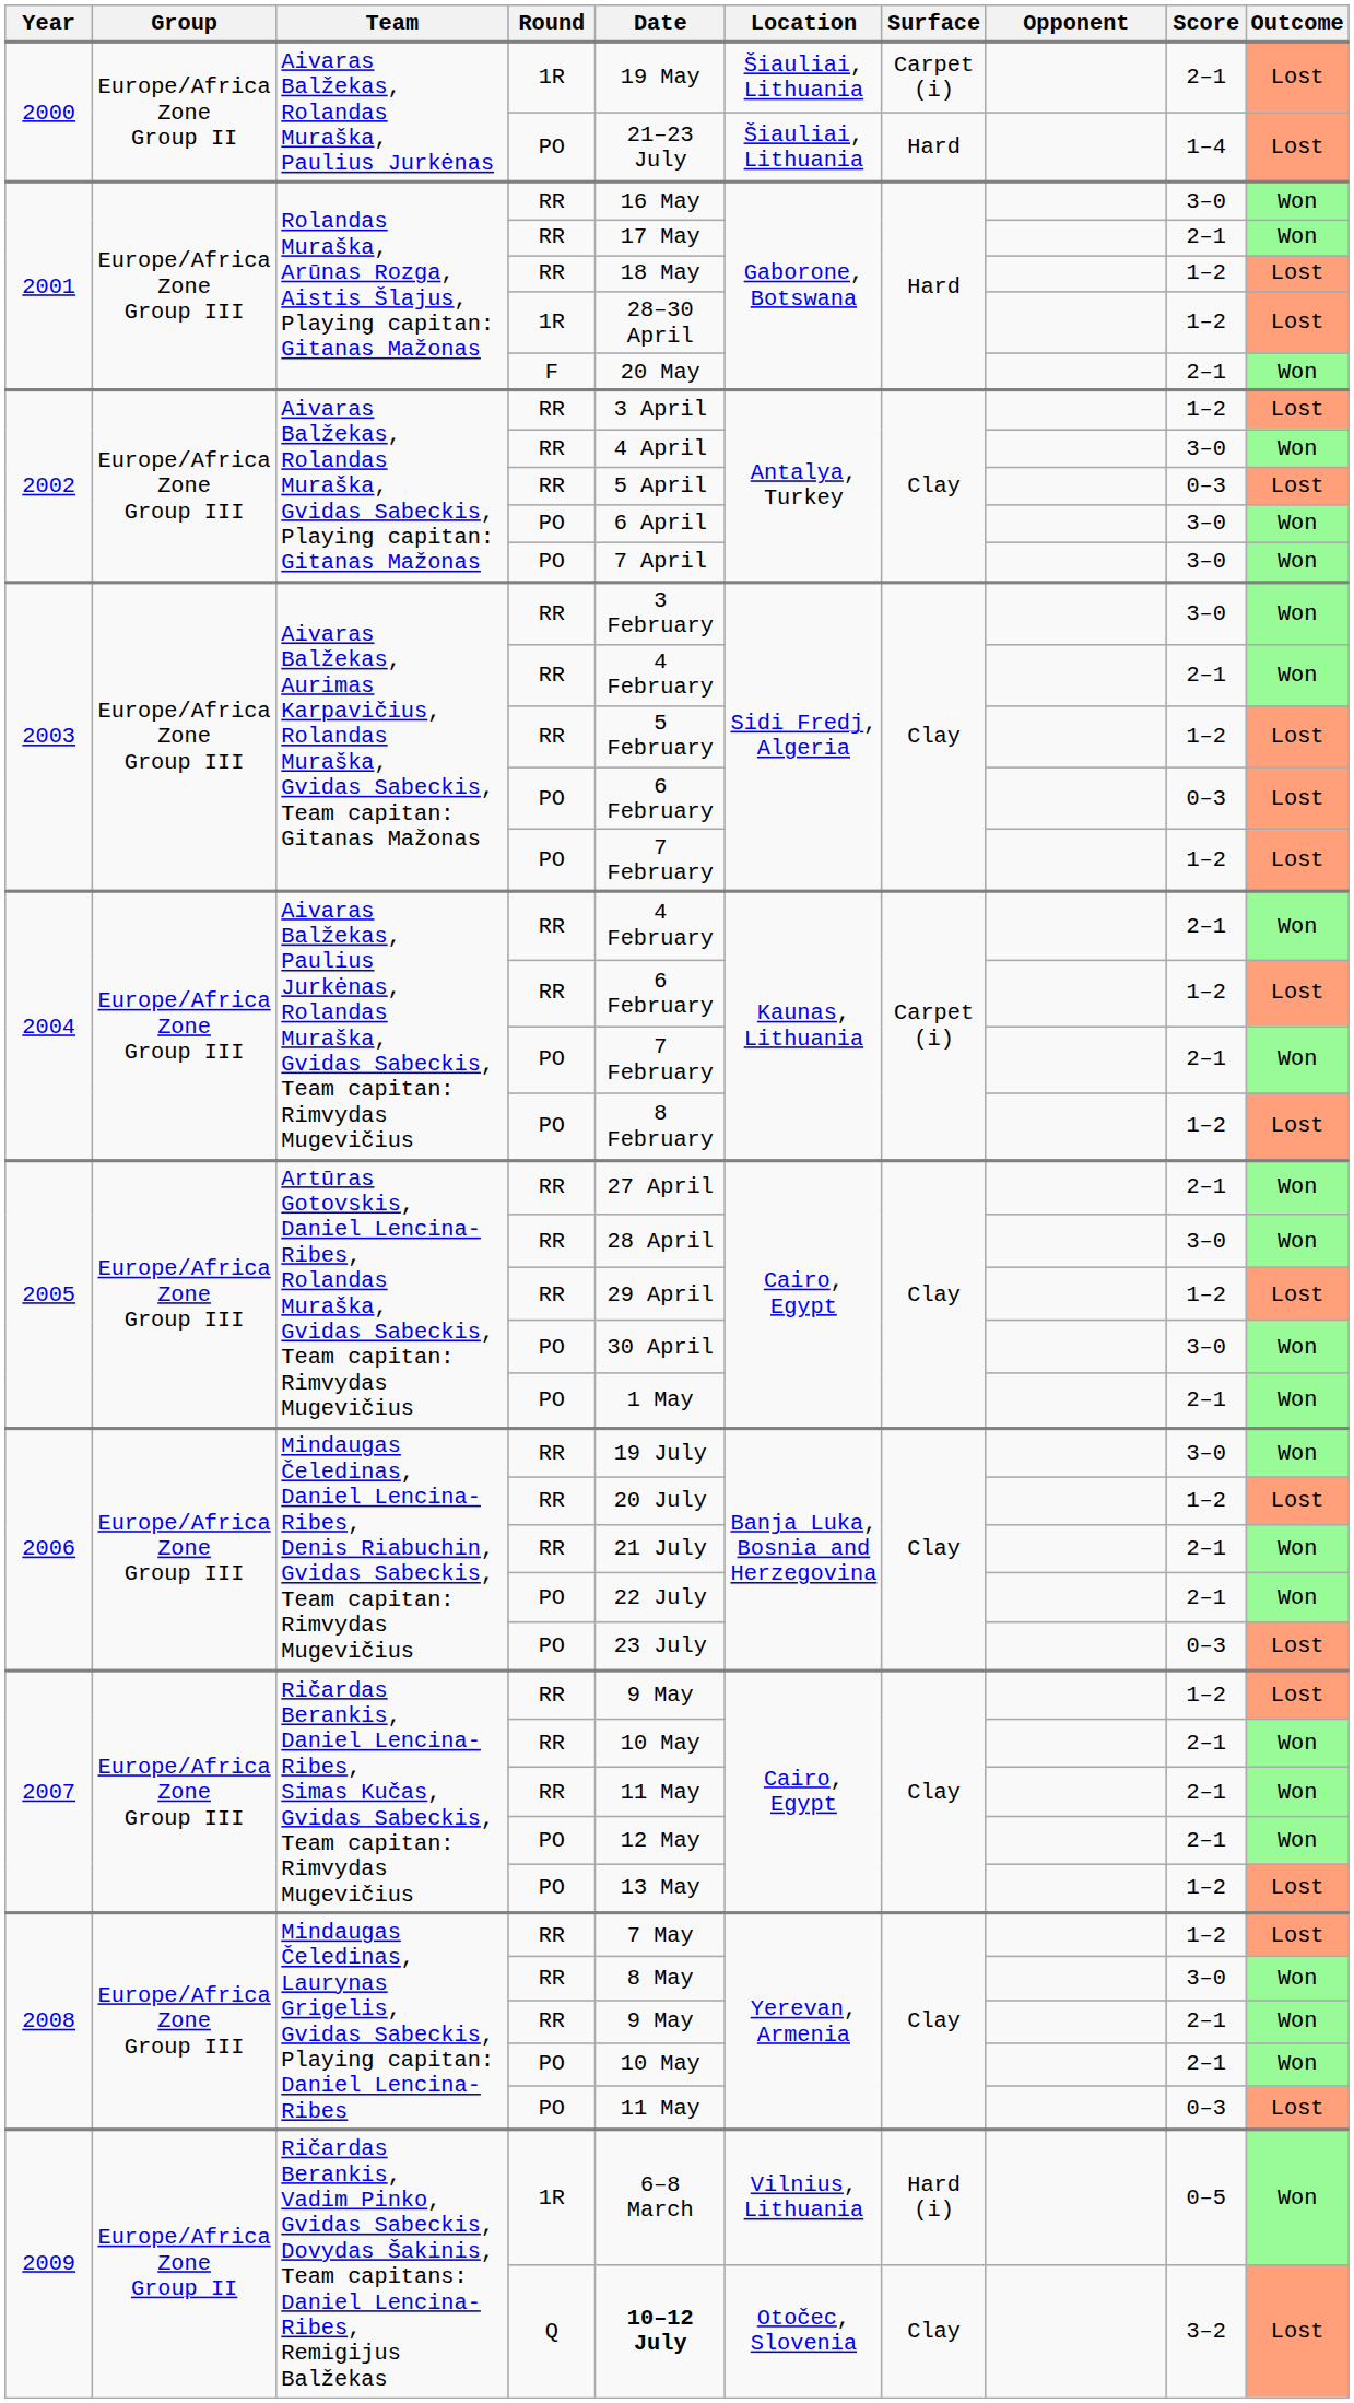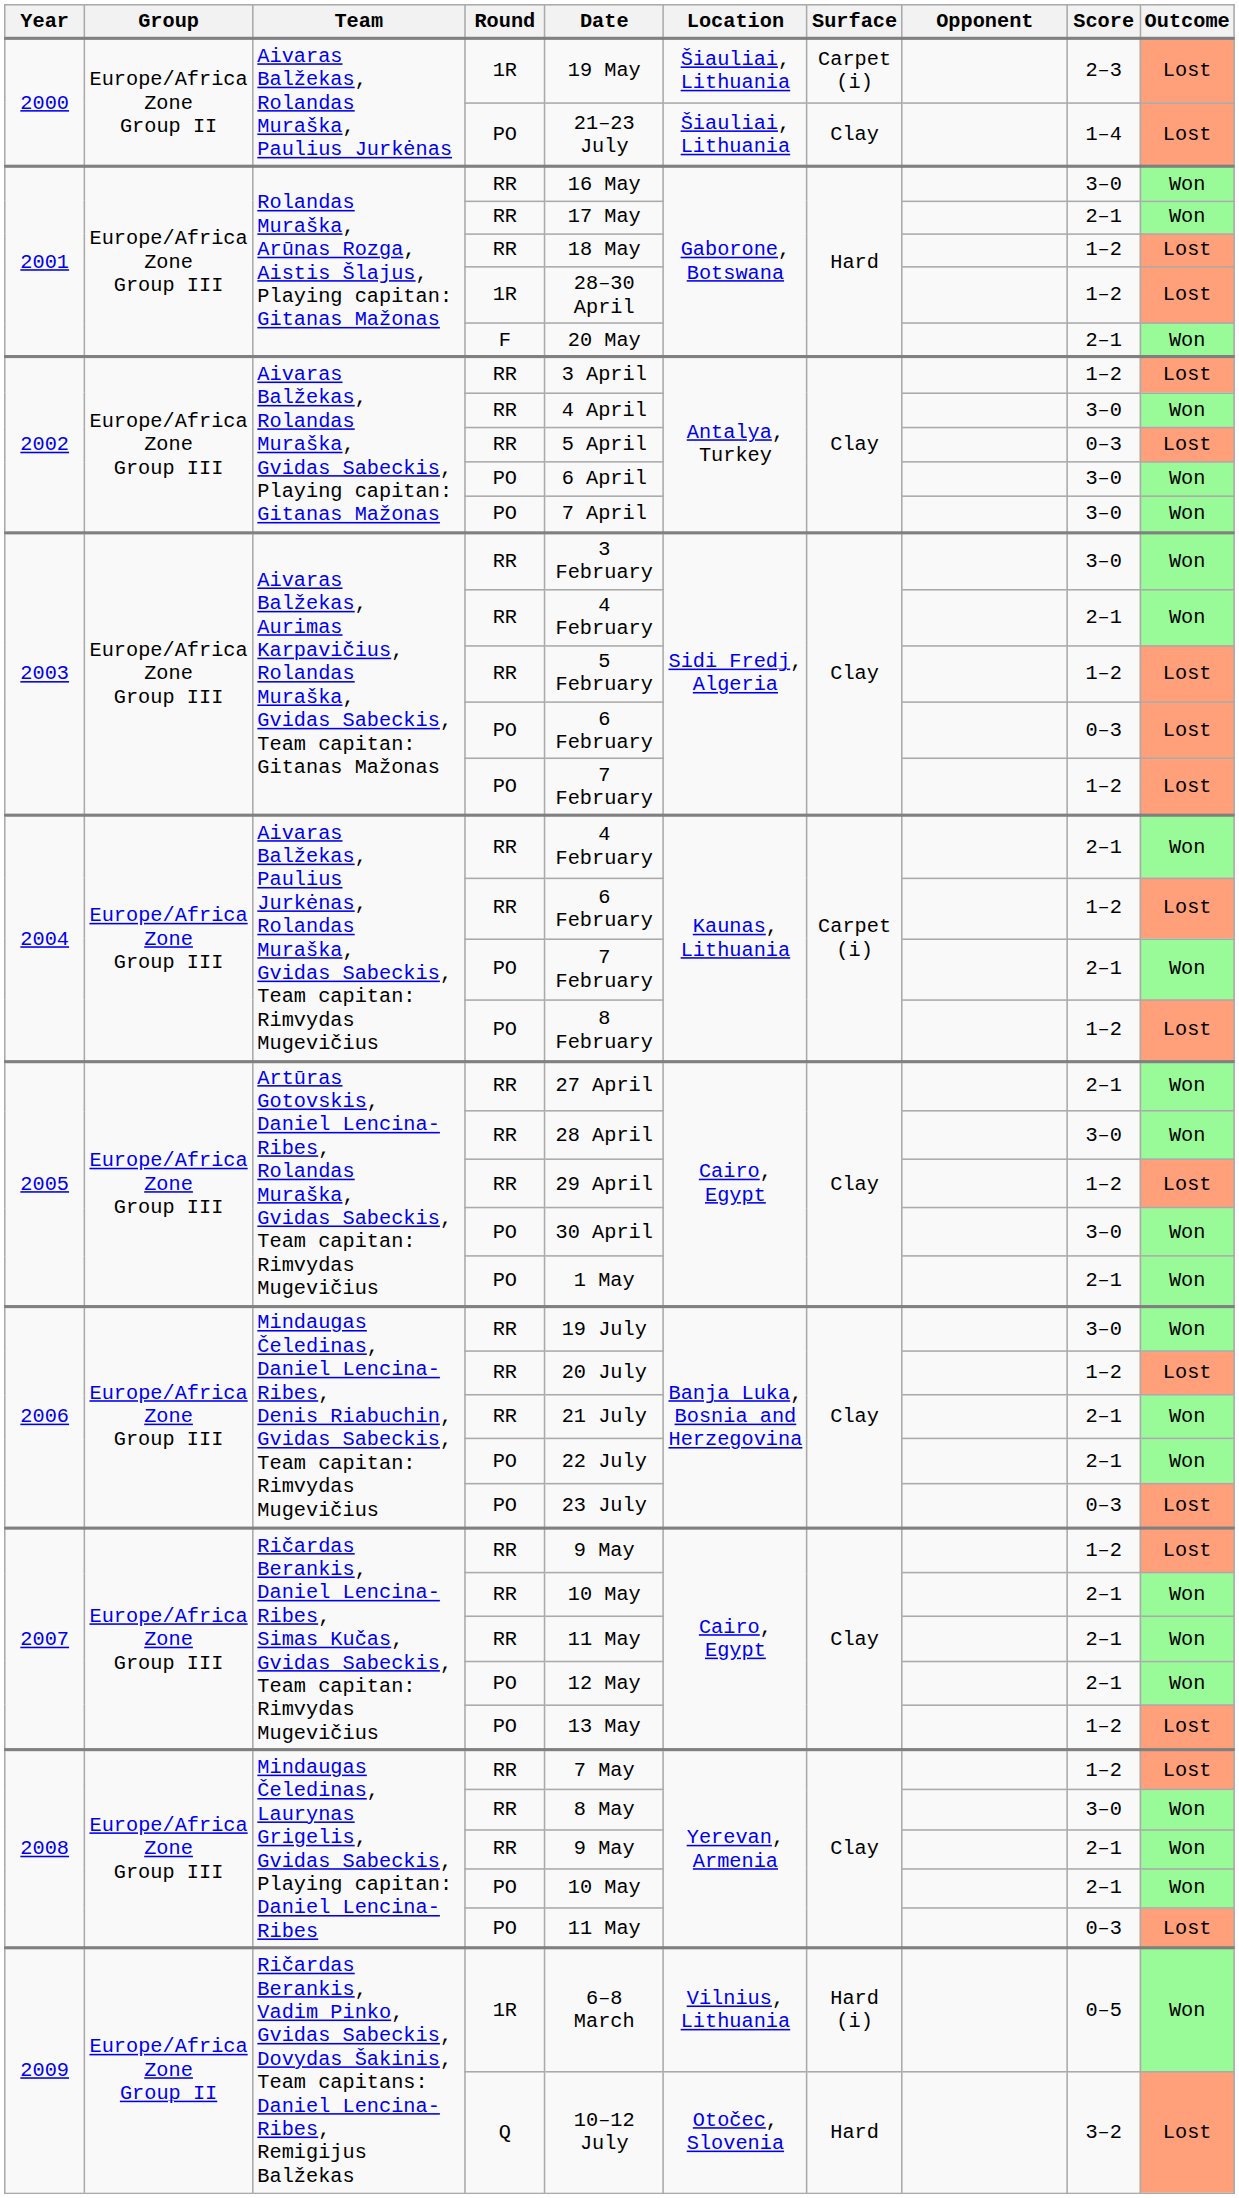 <table class="wikitable collapsible collapsed" style=text-align:center>
 <tr>
 <th width=45>Year</th>
 <th width=80>Group</th>
 <th width=130>Team</th>
 <th width=45>Round</th>
 <th width=70>Date</th>
 <th width=75>Location</th>
 <th width=50>Surface</th>
 <th width=100>Opponent</th>
 <th width=40>Score</th>
 <th>Outcome</th>
 </tr>
 <tr style="border-top:2px solid gray"  >
 <td rowspan=2><a href='#'>2000</a></td>
 <td rowspan=2>Europe/Africa Zone <br>Group II</td>
 <td rowspan=2 align=left><a href='#'>Aivaras Balžekas</a>, <br><a href='#'>Rolandas Muraška</a>, <br><a href='#'>Paulius Jurkėnas</a></td>
 <td>1R</td>
 <td>19 May</td>
 <td><a href='#'>Šiauliai</a>, <a href='#'>Lithuania</a></td>
 <td>Carpet (i)</td>
 <td align=left></td>
-<td>2–1</td>
+<td>2–3</td>
 <td bgcolor=ffa07a>Lost</td>
 </tr>
 <tr>
 <td>PO</td>
 <td>21–23 July</td>
 <td><a href='#'>Šiauliai</a>, <a href='#'>Lithuania</a></td>
-<td>Hard</td>
+<td>Clay</td>
 <td align=left></td>
 <td>1–4</td>
 <td bgcolor=ffa07a>Lost</td>
 </tr>
 <tr style="border-top:2px solid gray"  >
 <td rowspan=5><a href='#'>2001</a></td>
 <td rowspan=5>Europe/Africa Zone <br>Group III</td>
 <td rowspan=5 align=left><a href='#'>Rolandas Muraška</a>, <br><a href='#'>Arūnas Rozga</a>, <br><a href='#'>Aistis Šlajus</a>, <br>Playing capitan: <br><a href='#'>Gitanas Mažonas</a></td>
 <td>RR</td>
 <td>16 May</td>
 <td rowspan=5><a href='#'>Gaborone</a>, <a href='#'>Botswana</a></td>
 <td rowspan=5>Hard</td>
 <td align=left></td>
 <td>3–0</td>
 <td bgcolor=98fb98>Won</td>
 </tr>
 <tr>
 <td>RR</td>
 <td>17 May</td>
 <td align=left></td>
 <td>2–1</td>
 <td bgcolor=98fb98>Won</td>
 </tr>
 <tr>
 <td>RR</td>
 <td>18 May</td>
 <td align=left></td>
 <td>1–2</td>
 <td bgcolor=ffa07a>Lost</td>
 </tr>
 <tr>
 <td>1R</td>
 <td>28–30 April</td>
 <td align=left></td>
 <td>1–2</td>
 <td bgcolor=ffa07a>Lost</td>
 </tr>
 <tr>
 <td>F</td>
 <td>20 May</td>
 <td align=left></td>
 <td>2–1</td>
 <td bgcolor=98fb98>Won</td>
 </tr>
 <tr style="border-top:2px solid gray"  >
 <td rowspan=5><a href='#'>2002</a></td>
 <td rowspan=5>Europe/Africa Zone <br>Group III</td>
 <td rowspan=5 align=left><a href='#'>Aivaras Balžekas</a>, <br><a href='#'>Rolandas Muraška</a>, <br><a href='#'>Gvidas Sabeckis</a>, <br>Playing capitan: <br><a href='#'>Gitanas Mažonas</a></td>
 <td>RR</td>
 <td>3 April</td>
 <td rowspan=5><a href='#'>Antalya</a>, Turkey</td>
 <td rowspan=5>Clay</td>
 <td align=left></td>
 <td>1–2</td>
 <td bgcolor=ffa07a>Lost</td>
 </tr>
 <tr>
 <td>RR</td>
 <td>4 April</td>
 <td align=left></td>
 <td>3–0</td>
 <td bgcolor=98fb98>Won</td>
 </tr>
 <tr>
 <td>RR</td>
 <td>5 April</td>
 <td align=left></td>
 <td>0–3</td>
 <td bgcolor=ffa07a>Lost</td>
 </tr>
 <tr>
 <td>PO</td>
 <td>6 April</td>
 <td align=left></td>
 <td>3–0</td>
 <td bgcolor=98fb98>Won</td>
 </tr>
 <tr>
 <td>PO</td>
 <td>7 April</td>
 <td align=left></td>
 <td>3–0</td>
 <td bgcolor=98fb98>Won</td>
 </tr>
 <tr style="border-top:2px solid gray"  >
 <td rowspan=5><a href='#'>2003</a></td>
 <td rowspan=5>Europe/Africa Zone <br>Group III</td>
 <td rowspan=5 align=left><a href='#'>Aivaras Balžekas</a>, <br><a href='#'>Aurimas Karpavičius</a>, <br><a href='#'>Rolandas Muraška</a>, <br><a href='#'>Gvidas Sabeckis</a>, <br>Team capitan: <br>Gitanas Mažonas</td>
 <td>RR</td>
 <td>3 February</td>
 <td rowspan=5><a href='#'>Sidi Fredj</a>, <a href='#'>Algeria</a></td>
 <td rowspan=5>Clay</td>
 <td align=left></td>
 <td>3–0</td>
 <td bgcolor=98fb98>Won</td>
 </tr>
 <tr>
 <td>RR</td>
 <td>4 February</td>
 <td align=left></td>
 <td>2–1</td>
 <td bgcolor=98fb98>Won</td>
 </tr>
 <tr>
 <td>RR</td>
 <td>5 February</td>
 <td align=left></td>
 <td>1–2</td>
 <td bgcolor=ffa07a>Lost</td>
 </tr>
 <tr>
 <td>PO</td>
 <td>6 February</td>
 <td align=left></td>
 <td>0–3</td>
 <td bgcolor=ffa07a>Lost</td>
 </tr>
 <tr>
 <td>PO</td>
 <td>7 February</td>
 <td align=left></td>
 <td>1–2</td>
 <td bgcolor=ffa07a>Lost</td>
 </tr>
 <tr style="border-top:2px solid gray"  >
 <td rowspan=4><a href='#'>2004</a></td>
 <td rowspan=4><a href='#'>Europe/Africa Zone</a> <br>Group III</td>
 <td rowspan=4 align=left><a href='#'>Aivaras Balžekas</a>, <br><a href='#'>Paulius Jurkėnas</a>, <br><a href='#'>Rolandas Muraška</a>, <br><a href='#'>Gvidas Sabeckis</a>, <br>Team capitan: <br>Rimvydas Mugevičius</td>
 <td>RR</td>
 <td>4 February</td>
 <td rowspan=4><a href='#'>Kaunas</a>, <a href='#'>Lithuania</a></td>
 <td rowspan=4>Carpet (i)</td>
 <td align=left></td>
 <td>2–1</td>
 <td bgcolor=98fb98>Won</td>
 </tr>
 <tr>
 <td>RR</td>
 <td>6 February</td>
 <td align=left></td>
 <td>1–2</td>
 <td bgcolor=ffa07a>Lost</td>
 </tr>
 <tr>
 <td>PO</td>
 <td>7 February</td>
 <td align=left></td>
 <td>2–1</td>
 <td bgcolor=98fb98>Won</td>
 </tr>
 <tr>
 <td>PO</td>
 <td>8 February</td>
 <td align=left></td>
 <td>1–2</td>
 <td bgcolor=ffa07a>Lost</td>
 </tr>
 <tr style="border-top:2px solid gray"  >
 <td rowspan=5><a href='#'>2005</a></td>
 <td rowspan=5><a href='#'>Europe/Africa Zone</a> <br>Group III</td>
 <td rowspan=5 align=left><a href='#'>Artūras Gotovskis</a>, <br><a href='#'>Daniel Lencina-Ribes</a>, <br><a href='#'>Rolandas Muraška</a>, <br><a href='#'>Gvidas Sabeckis</a>, <br>Team capitan: <br>Rimvydas Mugevičius</td>
 <td>RR</td>
 <td>27 April</td>
 <td rowspan=5><a href='#'>Cairo</a>, <a href='#'>Egypt</a></td>
 <td rowspan=5>Clay</td>
 <td align=left></td>
 <td>2–1</td>
 <td bgcolor=98fb98>Won</td>
 </tr>
 <tr>
 <td>RR</td>
 <td>28 April</td>
 <td align=left></td>
 <td>3–0</td>
 <td bgcolor=98fb98>Won</td>
 </tr>
 <tr>
 <td>RR</td>
 <td>29 April</td>
 <td align=left></td>
 <td>1–2</td>
 <td bgcolor=ffa07a>Lost</td>
 </tr>
 <tr>
 <td>PO</td>
 <td>30 April</td>
 <td align=left></td>
 <td>3–0</td>
 <td bgcolor=98fb98>Won</td>
 </tr>
 <tr>
 <td>PO</td>
 <td>1 May</td>
 <td align=left></td>
 <td>2–1</td>
 <td bgcolor=98fb98>Won</td>
 </tr>
 <tr style="border-top:2px solid gray"  >
 <td rowspan=5><a href='#'>2006</a></td>
 <td rowspan=5><a href='#'>Europe/Africa Zone</a> <br>Group III</td>
 <td rowspan=5 align=left><a href='#'>Mindaugas Čeledinas</a>, <br><a href='#'>Daniel Lencina-Ribes</a>, <br><a href='#'>Denis Riabuchin</a>, <br><a href='#'>Gvidas Sabeckis</a>, <br>Team capitan: <br>Rimvydas Mugevičius</td>
 <td>RR</td>
 <td>19 July</td>
 <td rowspan=5><a href='#'>Banja Luka</a>, <a href='#'>Bosnia and Herzegovina</a></td>
 <td rowspan=5>Clay</td>
 <td align=left></td>
 <td>3–0</td>
 <td bgcolor=98fb98>Won</td>
 </tr>
 <tr>
 <td>RR</td>
 <td>20 July</td>
 <td align=left></td>
 <td>1–2</td>
 <td bgcolor=ffa07a>Lost</td>
 </tr>
 <tr>
 <td>RR</td>
 <td>21 July</td>
 <td align=left></td>
 <td>2–1</td>
 <td bgcolor=98fb98>Won</td>
 </tr>
 <tr>
 <td>PO</td>
 <td>22 July</td>
 <td align=left></td>
 <td>2–1</td>
 <td bgcolor=98fb98>Won</td>
 </tr>
 <tr>
 <td>PO</td>
 <td>23 July</td>
 <td align=left></td>
 <td>0–3</td>
 <td bgcolor=ffa07a>Lost</td>
 </tr>
 <tr style="border-top:2px solid gray"  >
 <td rowspan=5><a href='#'>2007</a></td>
 <td rowspan=5><a href='#'>Europe/Africa Zone</a> <br>Group III</td>
 <td rowspan=5 align=left><a href='#'>Ričardas Berankis</a>, <br><a href='#'>Daniel Lencina-Ribes</a>, <br><a href='#'>Simas Kučas</a>, <br><a href='#'>Gvidas Sabeckis</a>, <br>Team capitan: <br>Rimvydas Mugevičius</td>
 <td>RR</td>
 <td>9 May</td>
 <td rowspan=5><a href='#'>Cairo</a>, <a href='#'>Egypt</a></td>
 <td rowspan=5>Clay</td>
 <td align=left></td>
 <td>1–2</td>
 <td bgcolor=ffa07a>Lost</td>
 </tr>
 <tr>
 <td>RR</td>
 <td>10 May</td>
 <td align=left></td>
 <td>2–1</td>
 <td bgcolor=98fb98>Won</td>
 </tr>
 <tr>
 <td>RR</td>
 <td>11 May</td>
 <td align=left></td>
 <td>2–1</td>
 <td bgcolor=98fb98>Won</td>
 </tr>
 <tr>
 <td>PO</td>
 <td>12 May</td>
 <td align=left></td>
 <td>2–1</td>
 <td bgcolor=98fb98>Won</td>
 </tr>
 <tr>
 <td>PO</td>
 <td>13 May</td>
 <td align=left></td>
 <td>1–2</td>
 <td bgcolor=ffa07a>Lost</td>
 </tr>
 <tr style="border-top:2px solid gray"  >
 <td rowspan=5><a href='#'>2008</a></td>
 <td rowspan=5><a href='#'>Europe/Africa Zone</a> <br>Group III</td>
 <td rowspan=5 align=left><a href='#'>Mindaugas Čeledinas</a>, <br><a href='#'>Laurynas Grigelis</a>, <br><a href='#'>Gvidas Sabeckis</a>, <br>Playing capitan: <br><a href='#'>Daniel Lencina-Ribes</a></td>
 <td>RR</td>
 <td>7 May</td>
 <td rowspan=5><a href='#'>Yerevan</a>, <a href='#'>Armenia</a></td>
 <td rowspan=5>Clay</td>
 <td align=left></td>
 <td>1–2</td>
 <td bgcolor=ffa07a>Lost</td>
 </tr>
 <tr>
 <td>RR</td>
 <td>8 May</td>
 <td align=left></td>
 <td>3–0</td>
 <td bgcolor=98fb98>Won</td>
 </tr>
 <tr>
 <td>RR</td>
 <td>9 May</td>
 <td align=left></td>
 <td>2–1</td>
 <td bgcolor=98fb98>Won</td>
 </tr>
 <tr>
 <td>PO</td>
 <td>10 May</td>
 <td align=left></td>
 <td>2–1</td>
 <td bgcolor=98fb98>Won</td>
 </tr>
 <tr>
 <td>PO</td>
 <td>11 May</td>
 <td align=left></td>
 <td>0–3</td>
 <td bgcolor=ffa07a>Lost</td>
 </tr>
 <tr style="border-top:2px solid gray"  >
 <td rowspan=2><a href='#'>2009</a></td>
 <td rowspan=2><a href='#'>Europe/Africa Zone <br>Group II</a></td>
 <td rowspan=2 align=left><a href='#'>Ričardas Berankis</a>, <br><a href='#'>Vadim Pinko</a>, <br><a href='#'>Gvidas Sabeckis</a>, <br><a href='#'>Dovydas Šakinis</a>, <br>Team capitans: <br><a href='#'>Daniel Lencina-Ribes</a>, <br>Remigijus Balžekas</td>
 <td>1R</td>
 <td>6–8 March</td>
 <td><a href='#'>Vilnius</a>, <a href='#'>Lithuania</a></td>
 <td>Hard (i)</td>
 <td align=left></td>
 <td>0–5</td>
 <td bgcolor=98fb98>Won</td>
 </tr>
 <tr>
 <td>Q</td>
-<td><strong>10–12 July</strong></td>
+<td>10–12 July</td>
 <td><a href='#'>Otočec</a>, <a href='#'>Slovenia</a></td>
-<td>Clay</td>
+<td>Hard</td>
 <td align=left></td>
 <td>3–2</td>
 <td bgcolor=ffa07a>Lost</td>
 </tr>
 </table>
